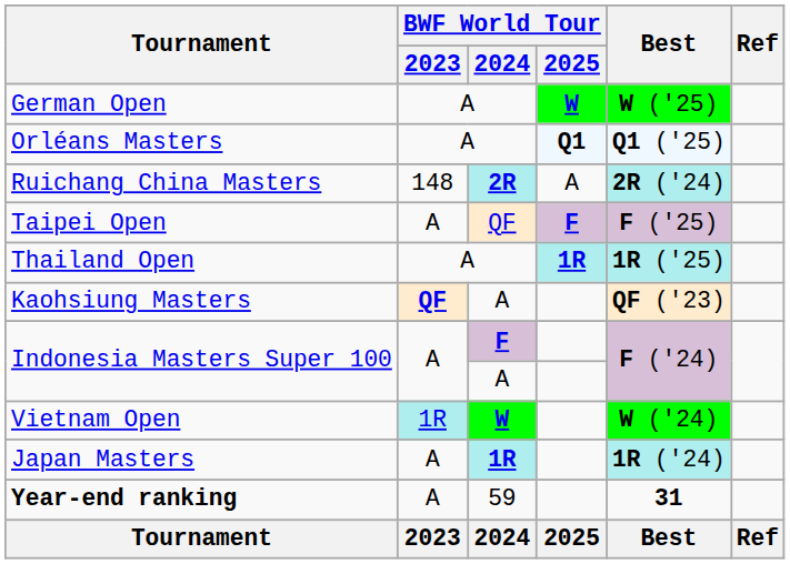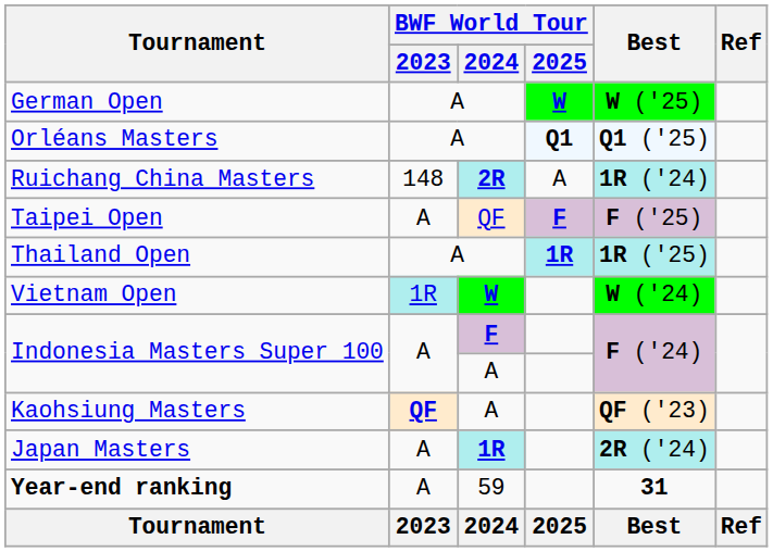 <table class="wikitable" style="font-size:90%; text-align:center">
 <tr>
 <th rowspan="2">Tournament</th>
 <th colspan="3"><a href='#'>BWF World Tour</a></th>
 <th rowspan="2">Best</th>
 <th rowspan="2">Ref</th>
 </tr>
 <tr>
 <th><a href='#'>2023</a></th>
 <th><a href='#'>2024</a></th>
 <th><a href='#'>2025</a></th>
 </tr>
 <tr>
 <td align="left"><a href='#'>German Open</a></td>
 <td colspan="2">A</td>
 <td bgcolor=00FF00><a href='#'><strong>W</strong></a></td>
 <td bgcolor=00FF00><strong>W</strong> ('25)</td>
 <td></td>
 </tr>
 <tr>
 <td align="left"><a href='#'>Orléans Masters</a></td>
 <td colspan="2">A</td>
 <td bgcolor="#F0F8FF"><strong>Q1</strong></td>
 <td bgcolor="#F0F8FF"><strong>Q1</strong> ('25)</td>
 <td></td>
 </tr>
 <tr>
 <td align="left"><a href='#'>Ruichang China Masters</a></td>
 <td>148</td>
 <td bgcolor="#afeeee"><strong><a href='#'>2R</a></strong></td>
 <td>A</td>
-<td bgcolor="#afeeee"><strong>2R</strong> ('24)</td>
+<td bgcolor="#afeeee"><strong>1R</strong> ('24)</td>
 <td></td>
 </tr>
 <tr>
 <td align="left"><a href='#'>Taipei Open</a></td>
 <td>A</td>
 <td bgcolor=FFEBCD><a href='#'>QF</a></td>
 <td bgcolor=D8BFD8><a href='#'><strong>F</strong></a></td>
 <td bgcolor=D8BFD8><strong>F</strong> ('25)</td>
 <td></td>
 </tr>
 <tr>
 <td align="left"><a href='#'>Thailand Open</a></td>
 <td colspan="2">A</td>
 <td bgcolor=AFEEEE><a href='#'><strong>1R</strong></a></td>
 <td bgcolor=AFEEEE><strong>1R</strong> ('25)</td>
 <td></td>
 </tr>
 <tr>
-<td align="left"><a href='#'>Kaohsiung Masters</a></td>
-<td bgcolor="FFEBCD"><strong><a href='#'>QF</a></strong></td>
-<td>A</td>
+<td align="left"><a href='#'>Vietnam Open</a></td>
+<td bgcolor="#afeeee"><a href='#'>1R</a></td>
+<td bgcolor=00FF00><strong><a href='#'>W</a></strong></td>
 <td></td>
-<td bgcolor="FFEBCD"><strong>QF</strong> ('23)</td>
+<td bgcolor=00FF00><strong>W</strong> ('24)</td>
 <td></td>
 </tr>
 <tr>
 <td rowspan="2" align="left"><a href='#'>Indonesia Masters Super 100</a></td>
 <td rowspan="2">A</td>
 <td bgcolor="D8BFD8"><strong><a href='#'>F</a></strong></td>
 <td></td>
 <td rowspan="2" bgcolor="D8BFD8"><strong>F</strong> ('24)</td>
 <td rowspan="2"></td>
 </tr>
 <tr>
 <td>A</td>
 <td></td>
 </tr>
 <tr>
-<td align="left"><a href='#'>Vietnam Open</a></td>
-<td bgcolor="#afeeee"><a href='#'>1R</a></td>
-<td bgcolor=00FF00><strong><a href='#'>W</a></strong></td>
+<td align="left"><a href='#'>Kaohsiung Masters</a></td>
+<td bgcolor="FFEBCD"><strong><a href='#'>QF</a></strong></td>
+<td>A</td>
 <td></td>
-<td bgcolor=00FF00><strong>W</strong> ('24)</td>
+<td bgcolor="FFEBCD"><strong>QF</strong> ('23)</td>
 <td></td>
 </tr>
 <tr>
 <td align="left"><a href='#'>Japan Masters</a></td>
 <td>A</td>
 <td bgcolor="#afeeee"><strong><a href='#'>1R</a></strong></td>
 <td></td>
-<td bgcolor="#afeeee"><strong>1R</strong> ('24)</td>
+<td bgcolor="#afeeee"><strong>2R</strong> ('24)</td>
 <td></td>
 </tr>
 <tr>
 <td align="left"><strong>Year-end ranking</strong></td>
 <td>A</td>
 <td>59</td>
 <td></td>
 <td><strong>31</strong></td>
 <td></td>
 </tr>
 <tr>
 <th>Tournament</th>
 <th>2023</th>
 <th>2024</th>
 <th>2025</th>
 <th>Best</th>
 <th>Ref</th>
 </tr>
 </table>
